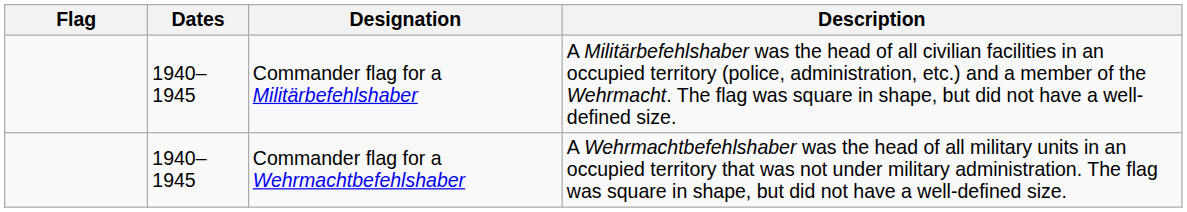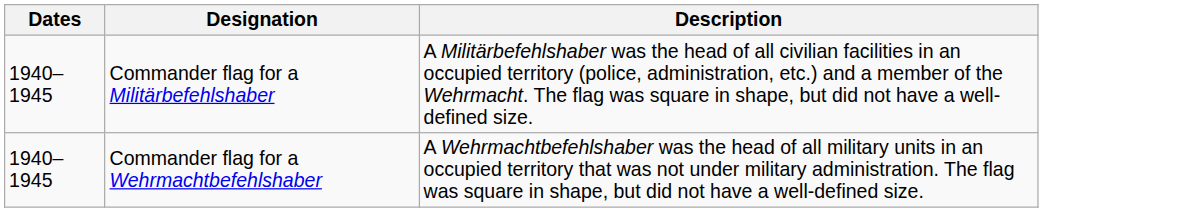 <table class="wikitable">
 <tr>
-<th width="110">Flag</th>
 <th width="75">Dates</th>
 <th width="250">Designation</th>
 <th width="500">Description</th>
 </tr>
 <tr>
-<td></td>
 <td>1940–1945</td>
 <td>Commander flag for a <em><a href='#'>Militärbefehlshaber</a></em></td>
 <td>A <em>Militärbefehlshaber</em> was the head of all civilian facilities in an occupied territory (police, administration, etc.) and a member of the <em>Wehrmacht</em>. The flag was square in shape, but did not have a well-defined size.</td>
 </tr>
 <tr>
-<td></td>
 <td>1940–1945</td>
 <td>Commander flag for a <em><a href='#'>Wehrmachtbefehlshaber</a></em></td>
 <td>A <em>Wehrmachtbefehlshaber</em> was the head of all military units in an occupied territory that was not under military administration. The flag was square in shape, but did not have a well-defined size.</td>
 </tr>
 </table>
